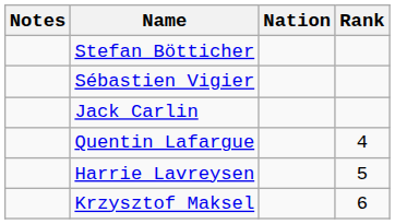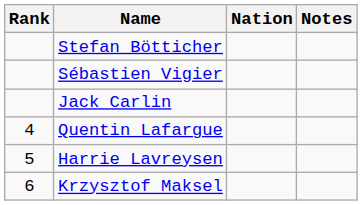 <table class="wikitable sortable" style="text-align:center">
 <tr>
-<th>Notes</th>
+<th>Rank</th>
 <th>Name</th>
 <th>Nation</th>
-<th>Rank</th>
+<th>Notes</th>
 </tr>
 <tr>
 <td></td>
 <td align=left><a href='#'>Stefan Bötticher</a></td>
 <td align=left></td>
 <td></td>
 </tr>
 <tr>
 <td></td>
 <td align=left><a href='#'>Sébastien Vigier</a></td>
 <td align=left></td>
 <td></td>
 </tr>
 <tr>
 <td></td>
 <td align=left><a href='#'>Jack Carlin</a></td>
 <td align=left></td>
 <td></td>
 </tr>
 <tr>
-<td></td>
+<td>4</td>
 <td align=left><a href='#'>Quentin Lafargue</a></td>
 <td align=left></td>
-<td>4</td>
+<td></td>
 </tr>
 <tr>
-<td></td>
+<td>5</td>
 <td align=left><a href='#'>Harrie Lavreysen</a></td>
 <td align=left></td>
-<td>5</td>
+<td></td>
 </tr>
 <tr>
-<td></td>
+<td>6</td>
 <td align=left><a href='#'>Krzysztof Maksel</a></td>
 <td align=left></td>
-<td>6</td>
+<td></td>
 </tr>
 </table>
